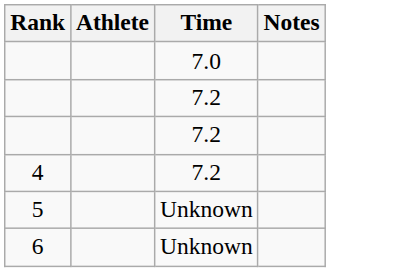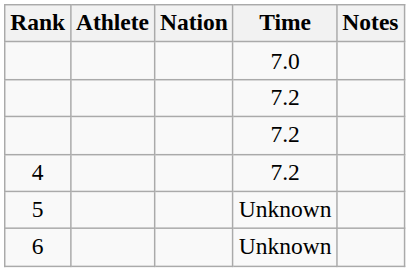 <table class="wikitable sortable" style="text-align:center">
 <tr>
 <th>Rank</th>
 <th>Athlete</th>
+<th>Nation</th>
 <th>Time</th>
 <th>Notes</th>
 </tr>
 <tr>
 <td></td>
+<td align=left></td>
 <td align=left></td>
 <td>7.0</td>
 <td></td>
 </tr>
 <tr>
 <td></td>
 <td align=left></td>
+<td align=left></td>
 <td>7.2</td>
 <td></td>
 </tr>
 <tr>
 <td></td>
+<td align=left></td>
 <td align=left></td>
 <td>7.2</td>
 <td></td>
 </tr>
 <tr>
 <td>4</td>
 <td align=left></td>
+<td align=left></td>
 <td>7.2</td>
 <td></td>
 </tr>
 <tr>
 <td>5</td>
+<td align=left></td>
 <td align=left></td>
 <td>Unknown</td>
 <td></td>
 </tr>
 <tr>
 <td>6</td>
 <td align=left></td>
+<td align=left></td>
 <td>Unknown</td>
 <td></td>
 </tr>
 </table>
